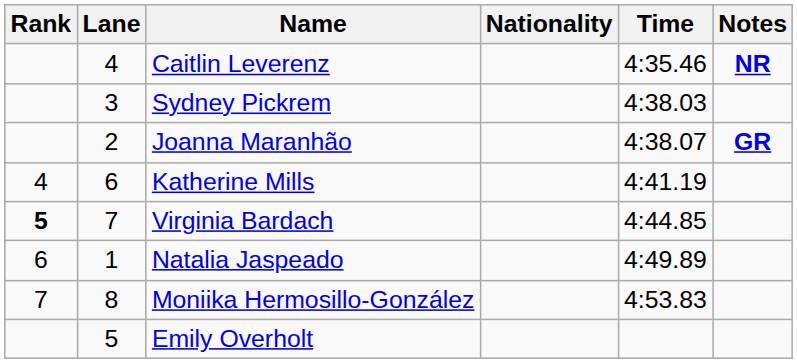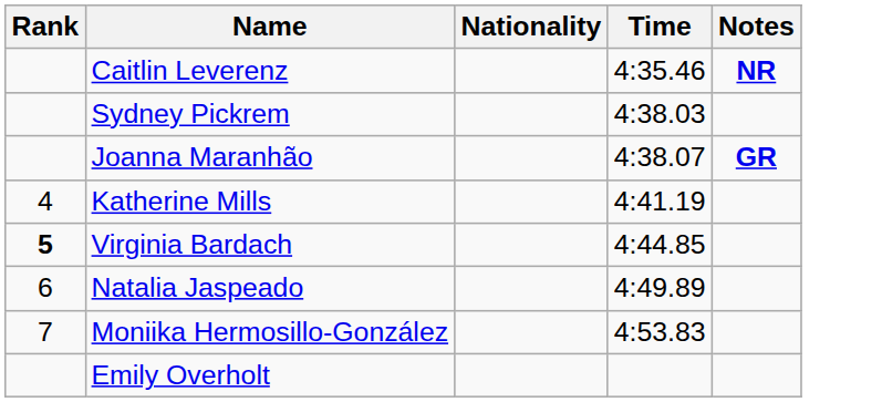 <table class="wikitable sortable" style="text-align:center">
 <tr>
 <th>Rank</th>
-<th>Lane</th>
 <th>Name</th>
 <th>Nationality</th>
 <th>Time</th>
 <th>Notes</th>
 </tr>
 <tr>
 <td></td>
-<td>4</td>
 <td align=left><a href='#'>Caitlin Leverenz</a></td>
 <td align=left></td>
 <td>4:35.46</td>
 <td><strong><a href='#'>NR</a></strong></td>
 </tr>
 <tr>
 <td></td>
-<td>3</td>
 <td align=left><a href='#'>Sydney Pickrem</a></td>
 <td align=left></td>
 <td>4:38.03</td>
 <td></td>
 </tr>
 <tr>
 <td></td>
-<td>2</td>
 <td align=left><a href='#'>Joanna Maranhão</a></td>
 <td align=left></td>
 <td>4:38.07</td>
 <td><strong><a href='#'>GR</a></strong></td>
 </tr>
 <tr>
 <td>4</td>
-<td>6</td>
 <td align=left><a href='#'>Katherine Mills</a></td>
 <td align=left></td>
 <td>4:41.19</td>
 <td></td>
 </tr>
 <tr>
 <td><strong>5</strong></td>
-<td>7</td>
 <td align=left><a href='#'>Virginia Bardach</a></td>
 <td align=left></td>
 <td>4:44.85</td>
 <td></td>
 </tr>
 <tr>
 <td>6</td>
-<td>1</td>
 <td align=left><a href='#'>Natalia Jaspeado</a></td>
 <td align=left></td>
 <td>4:49.89</td>
 <td></td>
 </tr>
 <tr>
 <td>7</td>
-<td>8</td>
 <td align=left><a href='#'>Moniika Hermosillo-González</a></td>
 <td align=left></td>
 <td>4:53.83</td>
 <td></td>
 </tr>
 <tr>
 <td></td>
-<td>5</td>
 <td align=left><a href='#'>Emily Overholt</a></td>
 <td align=left></td>
 <td></td>
 <td></td>
 </tr>
 </table>
